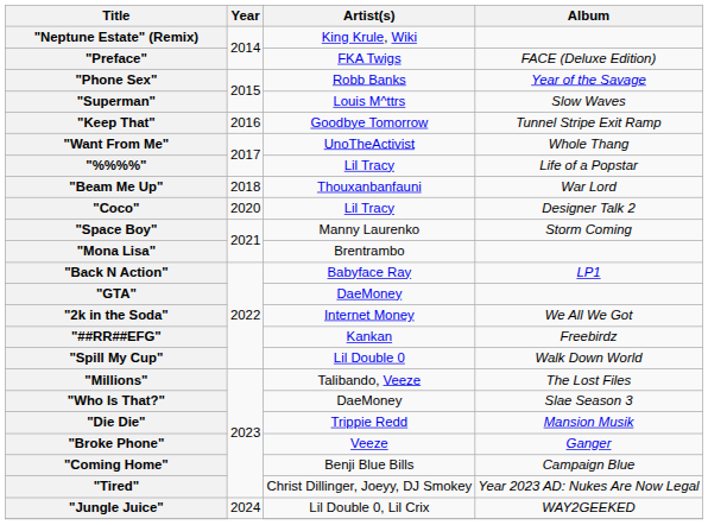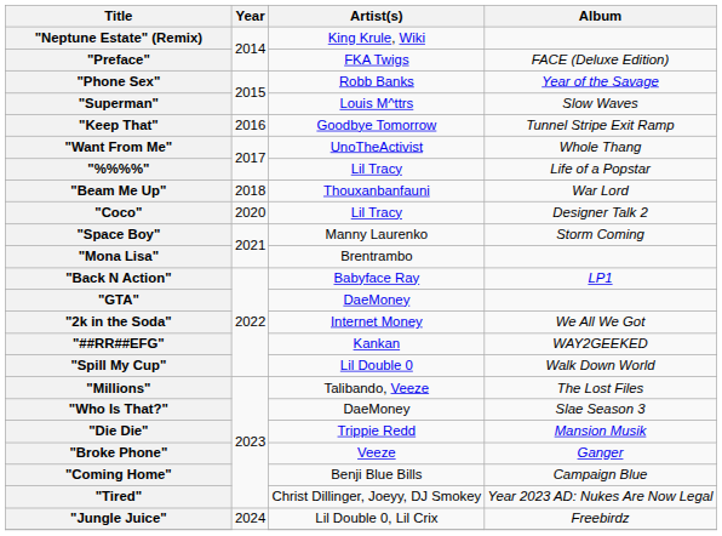 <table class="wikitable plainrowheaders" style="text-align:center;">
 <tr>
 <th scope="col" style="width:16em;">Title</th>
 <th scope="col">Year</th>
 <th scope="col">Artist(s)</th>
 <th scope="col">Album</th>
 </tr>
 <tr>
 <th scope="row">"Neptune Estate" (Remix)</th>
 <td rowspan="2">2014</td>
 <td><a href='#'>King Krule</a>, <a href='#'>Wiki</a></td>
 <td></td>
 </tr>
 <tr>
 <th scope="row">"Preface"</th>
 <td><a href='#'>FKA Twigs</a></td>
 <td><em>FACE (Deluxe Edition)</em></td>
 </tr>
 <tr>
 <th scope="row">"Phone Sex"</th>
 <td rowspan="2">2015</td>
 <td><a href='#'>Robb Banks</a></td>
 <td><em><a href='#'>Year of the Savage</a></em></td>
 </tr>
 <tr>
 <th scope="row">"Superman"</th>
 <td><a href='#'>Louis M^ttrs</a></td>
 <td><em>Slow Waves</em></td>
 </tr>
 <tr>
 <th scope="row">"Keep That"</th>
 <td rowspan="1">2016</td>
 <td><a href='#'>Goodbye Tomorrow</a></td>
 <td><em>Tunnel Stripe Exit Ramp</em></td>
 </tr>
 <tr>
 <th scope="row">"Want From Me"</th>
 <td rowspan="2">2017</td>
 <td><a href='#'>UnoTheActivist</a></td>
 <td><em>Whole Thang</em></td>
 </tr>
 <tr>
 <th scope="row">"%%%%"</th>
 <td><a href='#'>Lil Tracy</a></td>
 <td><em>Life of a Popstar</em></td>
 </tr>
 <tr>
 <th scope="row">"Beam Me Up"</th>
 <td rowspan="1">2018</td>
 <td><a href='#'>Thouxanbanfauni</a></td>
 <td><em>War Lord</em></td>
 </tr>
 <tr>
 <th scope="row">"Coco"</th>
 <td rowspan="1">2020</td>
 <td><a href='#'>Lil Tracy</a></td>
 <td><em>Designer Talk 2</em></td>
 </tr>
 <tr>
 <th scope="row">"Space Boy"</th>
 <td rowspan="2">2021</td>
 <td>Manny Laurenko</td>
 <td><em>Storm Coming</em></td>
 </tr>
 <tr>
 <th scope="row">"Mona Lisa"</th>
 <td>Brentrambo</td>
 <td></td>
 </tr>
 <tr>
 <th scope="row">"Back N Action"</th>
 <td rowspan="5">2022</td>
 <td><a href='#'>Babyface Ray</a></td>
 <td><em><a href='#'>LP1</a></em></td>
 </tr>
 <tr>
 <th scope="row">"GTA"</th>
 <td><a href='#'>DaeMoney</a></td>
 <td></td>
 </tr>
 <tr>
 <th scope="row">"2k in the Soda"</th>
 <td><a href='#'>Internet Money</a></td>
 <td><em>We All We Got</em></td>
 </tr>
 <tr>
 <th scope="row">"##RR##EFG"</th>
 <td><a href='#'>Kankan</a></td>
-<td><em>Freebirdz</em></td>
+<td><em>WAY2GEEKED</em></td>
 </tr>
 <tr>
 <th scope="row">"Spill My Cup"</th>
 <td><a href='#'>Lil Double 0</a></td>
 <td><em>Walk Down World</em></td>
 </tr>
 <tr>
 <th scope="row">"Millions"</th>
 <td rowspan="6">2023</td>
 <td>Talibando, <a href='#'>Veeze</a></td>
 <td><em>The Lost Files</em></td>
 </tr>
 <tr>
 <th scope=row>"Who Is That?"</th>
 <td>DaeMoney</td>
 <td><em>Slae Season 3</em></td>
 </tr>
 <tr>
 <th scope="row">"Die Die"</th>
 <td><a href='#'>Trippie Redd</a></td>
 <td><em><a href='#'>Mansion Musik</a></em></td>
 </tr>
 <tr>
 <th scope="row">"Broke Phone"</th>
 <td><a href='#'>Veeze</a></td>
 <td><em><a href='#'>Ganger</a></em></td>
 </tr>
 <tr>
 <th scope="row">"Coming Home"</th>
 <td>Benji Blue Bills</td>
 <td><em>Campaign Blue</em></td>
 </tr>
 <tr>
 <th scope="row">"Tired"</th>
 <td>Christ Dillinger, Joeyy, DJ Smokey</td>
 <td><em>Year 2023 AD: Nukes Are Now Legal</em></td>
 </tr>
 <tr>
 <th scope="row">"Jungle Juice"</th>
 <td rowspan="5">2024</td>
 <td>Lil Double 0, Lil Crix</td>
-<td><em>WAY2GEEKED</em></td>
+<td><em>Freebirdz</em></td>
 </tr>
 <tr>
 </tr>
 </table>
